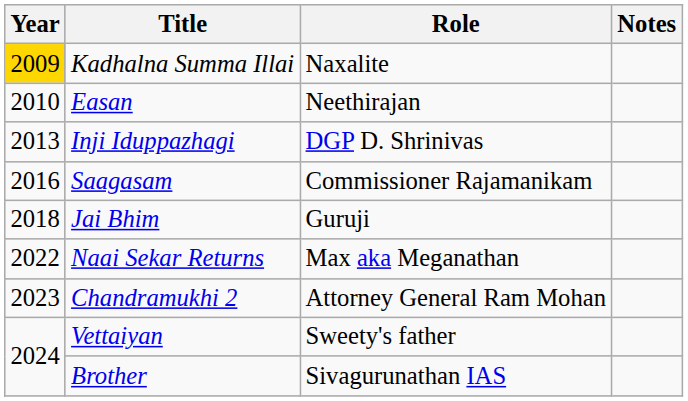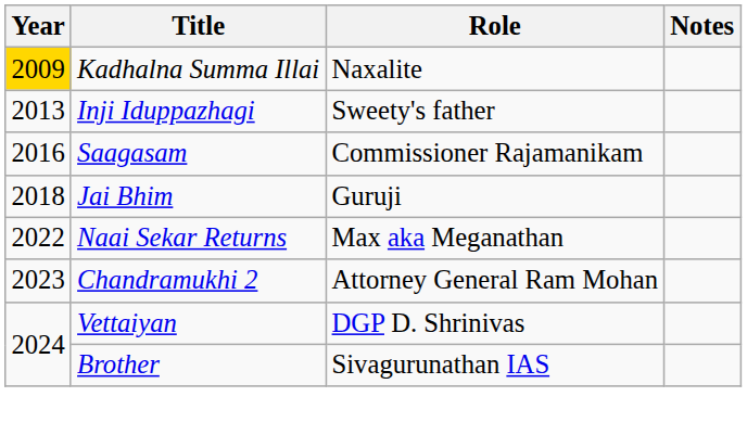 <table class="wikitable sortable">
 <tr>
 <th scope="col">Year</th>
 <th scope="col">Title</th>
 <th scope="col">Role</th>
 <th scope="col" class="unsortable">Notes</th>
 </tr>
 <tr>
 <td style="background: gold;">2009</td>
 <td><em>Kadhalna Summa Illai</em></td>
 <td>Naxalite</td>
 <td></td>
 </tr>
 <tr>
-<td>2010</td>
-<td><em><a href='#'>Easan</a></em></td>
-<td>Neethirajan</td>
-<td></td>
-</tr>
-<tr>
 <td>2013</td>
 <td><em><a href='#'>Inji Iduppazhagi</a></em></td>
-<td><a href='#'>DGP</a> D. Shrinivas</td>
+<td>Sweety's father</td>
 <td></td>
 </tr>
 <tr>
 <td>2016</td>
 <td><em><a href='#'>Saagasam</a></em></td>
 <td>Commissioner Rajamanikam</td>
 <td></td>
 </tr>
 <tr>
 <td>2018</td>
 <td><a href='#'><em>Jai Bhim</em></a></td>
 <td>Guruji</td>
 <td></td>
 </tr>
 <tr>
 <td>2022</td>
 <td><em><a href='#'>Naai Sekar Returns</a></em></td>
 <td>Max <a href='#'>aka</a> Meganathan</td>
 <td></td>
 </tr>
 <tr>
 <td>2023</td>
 <td><em><a href='#'>Chandramukhi 2</a></em></td>
 <td>Attorney General Ram Mohan</td>
 <td></td>
 </tr>
 <tr>
 <td rowspan="2">2024</td>
 <td><em><a href='#'>Vettaiyan</a></em></td>
-<td>Sweety's father</td>
+<td><a href='#'>DGP</a> D. Shrinivas</td>
 <td></td>
 </tr>
 <tr>
 <td><a href='#'><em>Brother</em></a></td>
 <td>Sivagurunathan <a href='#'>IAS</a></td>
 <td></td>
 </tr>
 </table>
